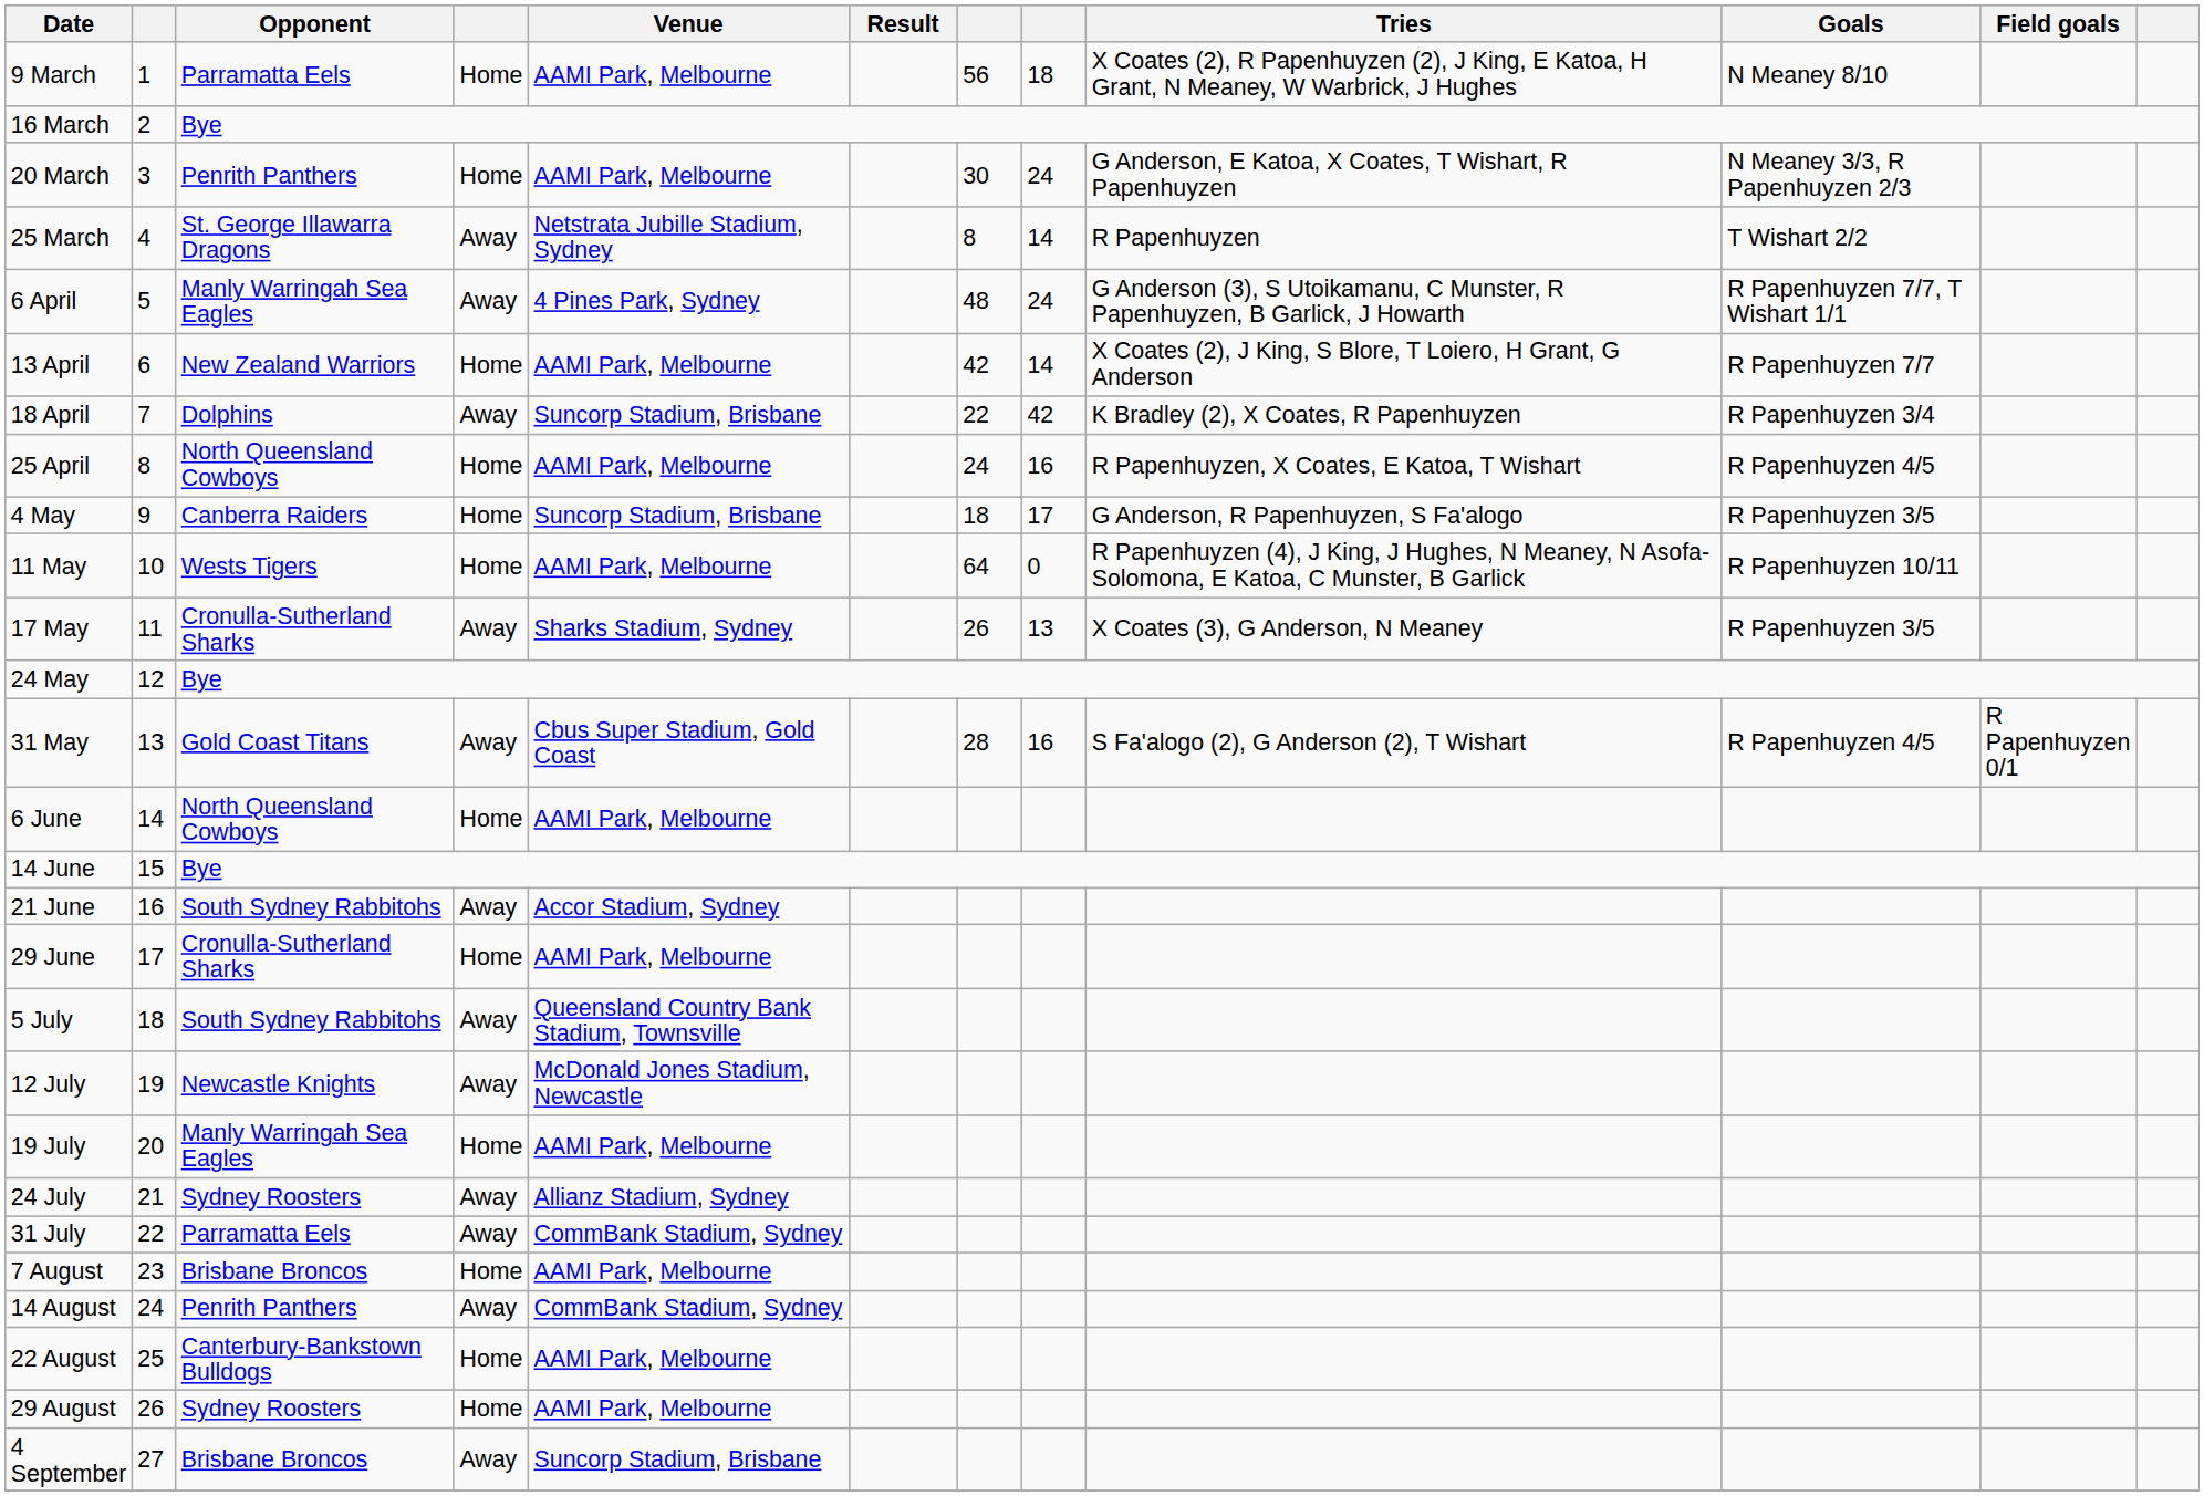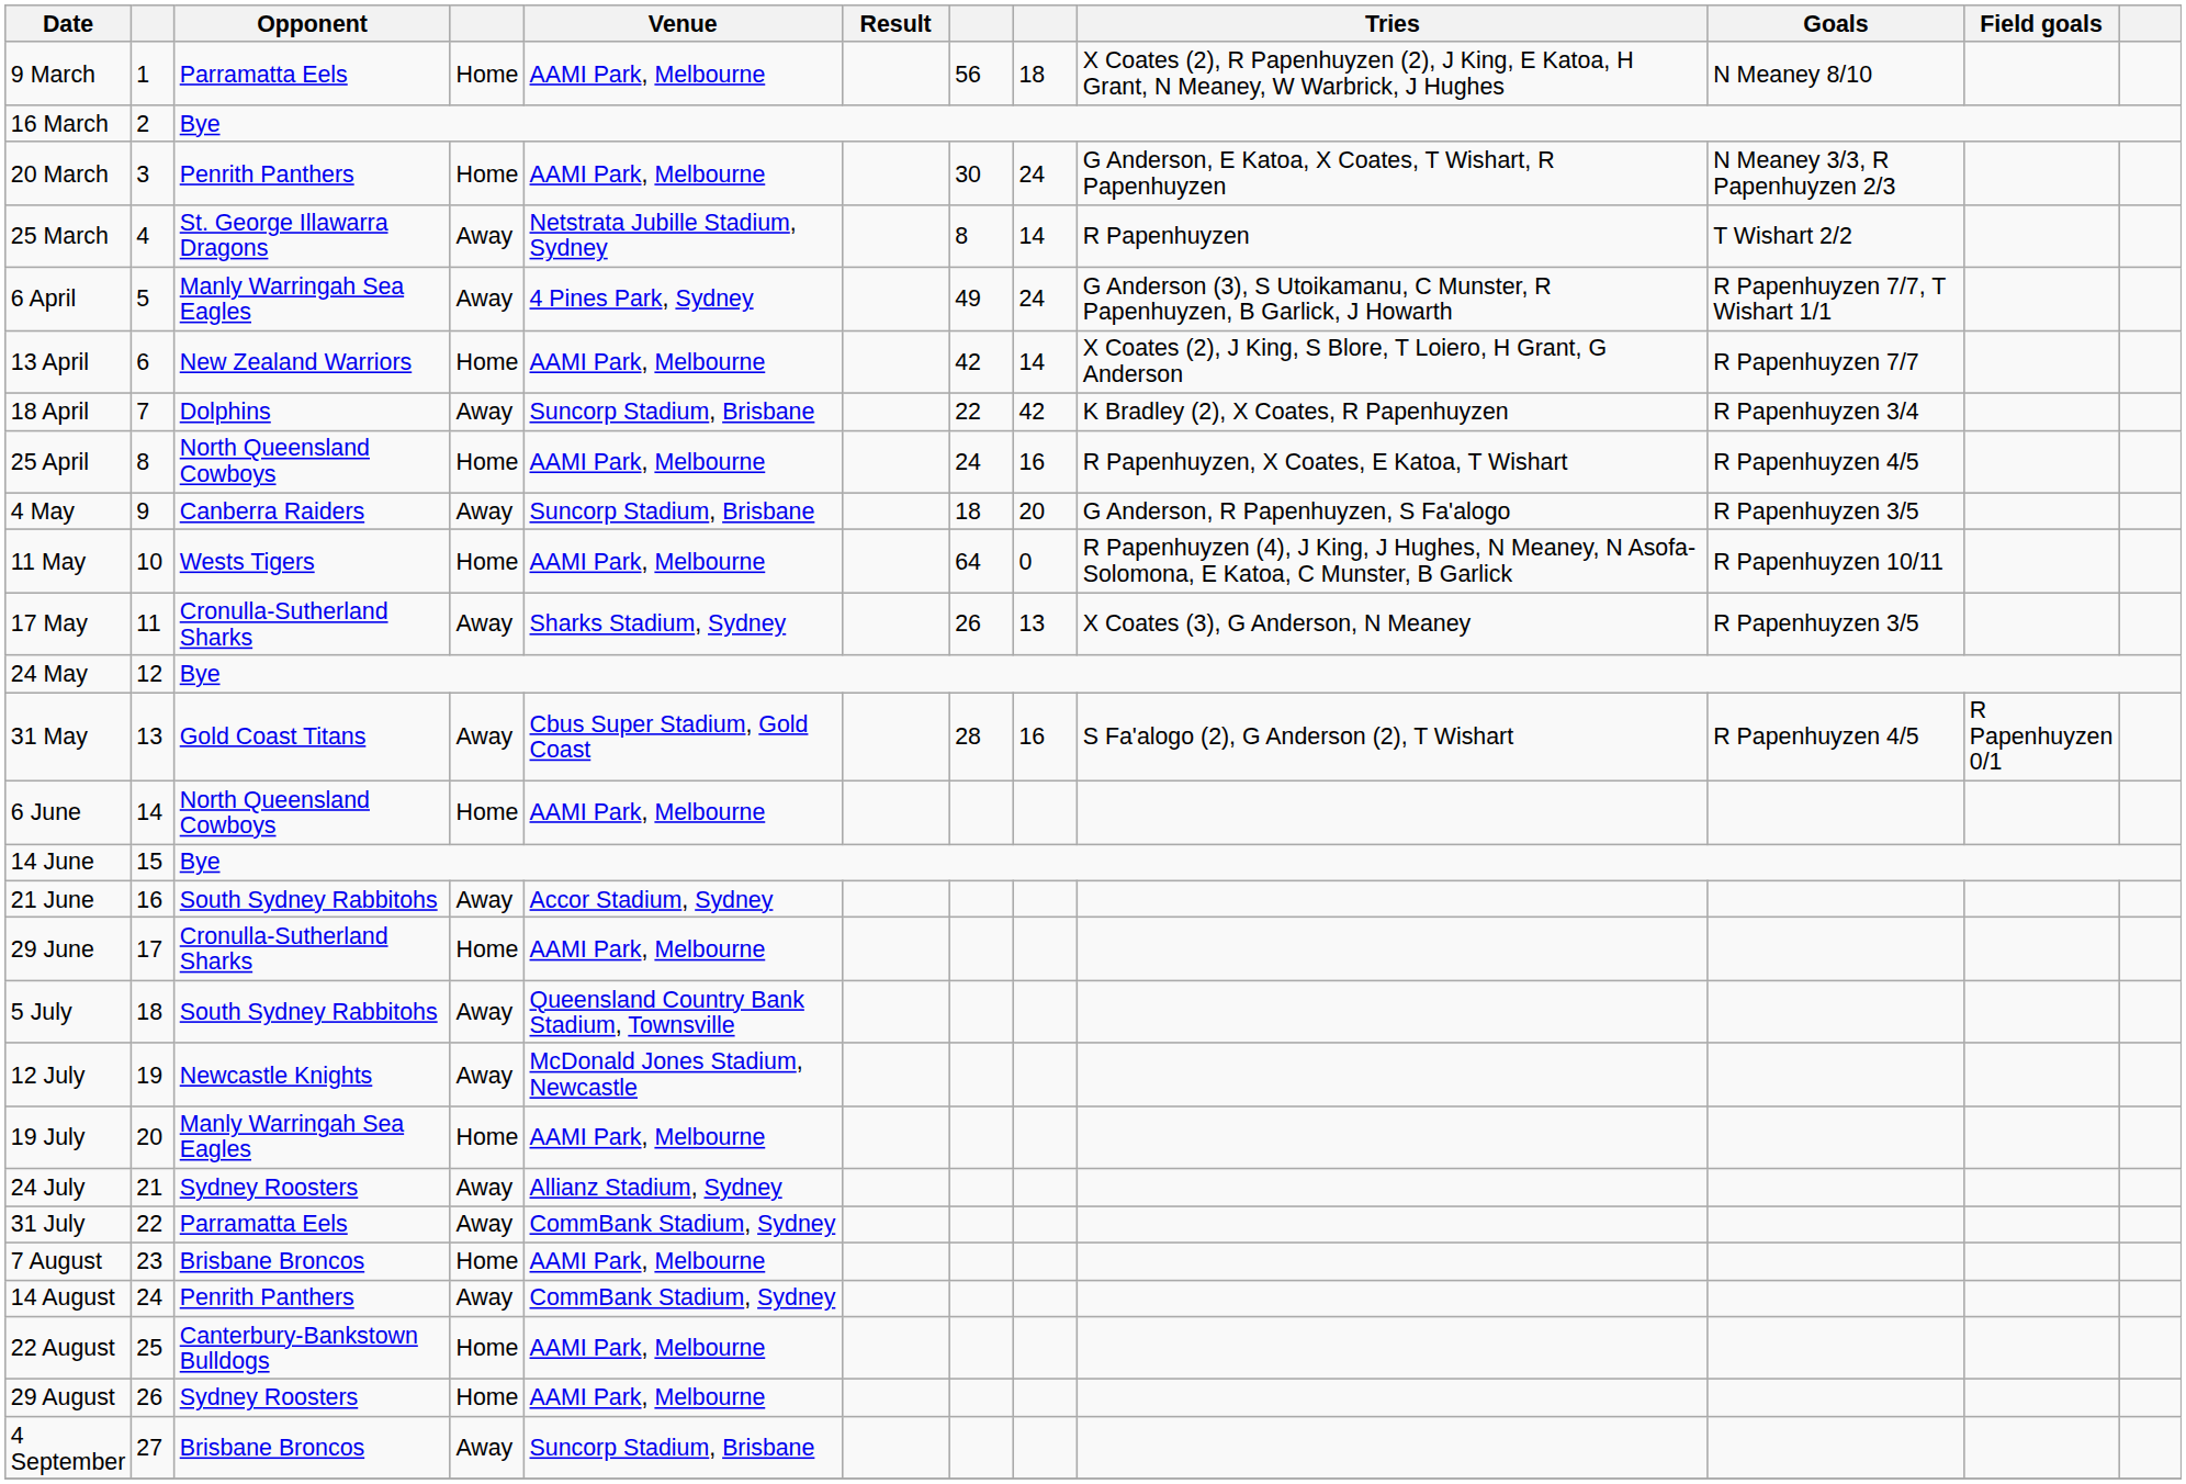 <table class="wikitable"  style="font-size:85%; width:100%;">
 <tr>
 <th width="5%">Date</th>
 <th width="2%"></th>
 <th width="13%">Opponent</th>
 <th width="2%"></th>
 <th width="15%">Venue</th>
 <th width="5%">Result</th>
 <th width="3%"></th>
 <th width="3%"></th>
 <th width="30%">Tries</th>
 <th width="12%">Goals</th>
 <th width="7%">Field goals</th>
 <th width="3%"></th>
 </tr>
 <tr>
 <td>9 March</td>
 <td>1</td>
 <td><a href='#'>Parramatta Eels</a></td>
 <td>Home</td>
 <td><a href='#'>AAMI Park</a>, <a href='#'>Melbourne</a></td>
 <td></td>
 <td>56</td>
 <td>18</td>
 <td>X Coates (2), R Papenhuyzen (2), J King, E Katoa, H Grant, N Meaney, W Warbrick, J Hughes</td>
 <td>N Meaney 8/10</td>
 <td></td>
 <td></td>
 </tr>
 <tr>
 <td>16 March</td>
 <td>2</td>
 <td colspan=10><a href='#'>Bye</a></td>
 </tr>
 <tr>
 <td>20 March</td>
 <td>3</td>
 <td><a href='#'>Penrith Panthers</a></td>
 <td>Home</td>
 <td><a href='#'>AAMI Park</a>, <a href='#'>Melbourne</a></td>
 <td></td>
 <td>30</td>
 <td>24</td>
 <td>G Anderson, E Katoa, X Coates, T Wishart, R Papenhuyzen</td>
 <td>N Meaney 3/3, R Papenhuyzen 2/3</td>
 <td></td>
 <td></td>
 </tr>
 <tr>
 <td>25 March</td>
 <td>4</td>
 <td><a href='#'>St. George Illawarra Dragons</a></td>
 <td>Away</td>
 <td><a href='#'>Netstrata Jubille Stadium</a>, <a href='#'>Sydney</a></td>
 <td></td>
 <td>8</td>
 <td>14</td>
 <td>R Papenhuyzen</td>
 <td>T Wishart 2/2</td>
 <td></td>
 <td></td>
 </tr>
 <tr>
 <td>6 April</td>
 <td>5</td>
 <td><a href='#'>Manly Warringah Sea Eagles</a></td>
 <td>Away</td>
 <td><a href='#'>4 Pines Park</a>, <a href='#'>Sydney</a></td>
 <td></td>
-<td>48</td>
+<td>49</td>
 <td>24</td>
 <td>G Anderson (3), S Utoikamanu, C Munster, R Papenhuyzen, B Garlick, J Howarth</td>
 <td>R Papenhuyzen 7/7, T Wishart 1/1</td>
 <td></td>
 <td></td>
 </tr>
 <tr>
 <td>13 April</td>
 <td>6</td>
 <td><a href='#'>New Zealand Warriors</a></td>
 <td>Home</td>
 <td><a href='#'>AAMI Park</a>, <a href='#'>Melbourne</a></td>
 <td></td>
 <td>42</td>
 <td>14</td>
 <td>X Coates (2), J King, S Blore, T Loiero, H Grant, G Anderson</td>
 <td>R Papenhuyzen 7/7</td>
 <td></td>
 <td></td>
 </tr>
 <tr>
 <td>18 April</td>
 <td>7</td>
 <td><a href='#'>Dolphins</a></td>
 <td>Away</td>
 <td><a href='#'>Suncorp Stadium</a>, <a href='#'>Brisbane</a></td>
 <td></td>
 <td>22</td>
 <td>42</td>
 <td>K Bradley (2), X Coates, R Papenhuyzen</td>
 <td>R Papenhuyzen 3/4</td>
 <td></td>
 <td></td>
 </tr>
 <tr>
 <td>25 April</td>
 <td>8</td>
 <td><a href='#'>North Queensland Cowboys</a></td>
 <td>Home</td>
 <td><a href='#'>AAMI Park</a>, <a href='#'>Melbourne</a></td>
 <td></td>
 <td>24</td>
 <td>16</td>
 <td>R Papenhuyzen, X Coates, E Katoa, T Wishart</td>
 <td>R Papenhuyzen 4/5</td>
 <td></td>
 <td></td>
 </tr>
 <tr>
 <td>4 May</td>
 <td>9</td>
 <td><a href='#'>Canberra Raiders</a></td>
-<td>Home</td>
+<td>Away</td>
 <td><a href='#'>Suncorp Stadium</a>, <a href='#'>Brisbane</a></td>
 <td><br></td>
 <td>18</td>
-<td>17</td>
+<td>20</td>
 <td>G Anderson, R Papenhuyzen, S Fa'alogo</td>
 <td>R Papenhuyzen 3/5</td>
 <td></td>
 <td></td>
 </tr>
 <tr>
 <td>11 May</td>
 <td>10</td>
 <td><a href='#'>Wests Tigers</a></td>
 <td>Home</td>
 <td><a href='#'>AAMI Park</a>, <a href='#'>Melbourne</a></td>
 <td></td>
 <td>64</td>
 <td>0</td>
 <td>R Papenhuyzen (4), J King, J Hughes, N Meaney, N Asofa-Solomona, E Katoa, C Munster, B Garlick</td>
 <td>R Papenhuyzen 10/11</td>
 <td></td>
 <td></td>
 </tr>
 <tr>
 <td>17 May</td>
 <td>11</td>
 <td><a href='#'>Cronulla-Sutherland Sharks</a></td>
 <td>Away</td>
 <td><a href='#'>Sharks Stadium</a>, <a href='#'>Sydney</a></td>
 <td></td>
 <td>26</td>
 <td>13</td>
 <td>X Coates (3), G Anderson, N Meaney</td>
 <td>R Papenhuyzen 3/5</td>
 <td></td>
 <td></td>
 </tr>
 <tr>
 <td>24 May</td>
 <td>12</td>
 <td colspan=10><a href='#'>Bye</a></td>
 </tr>
 <tr>
 <td>31 May</td>
 <td>13</td>
 <td><a href='#'>Gold Coast Titans</a></td>
 <td>Away</td>
 <td><a href='#'>Cbus Super Stadium</a>, <a href='#'>Gold Coast</a></td>
 <td></td>
 <td>28</td>
 <td>16</td>
 <td>S Fa'alogo (2), G Anderson (2), T Wishart</td>
 <td>R Papenhuyzen 4/5</td>
 <td>R Papenhuyzen 0/1</td>
 <td></td>
 </tr>
 <tr>
 <td>6 June</td>
 <td>14</td>
 <td><a href='#'>North Queensland Cowboys</a></td>
 <td>Home</td>
 <td><a href='#'>AAMI Park</a>, <a href='#'>Melbourne</a></td>
 <td></td>
 <td></td>
 <td></td>
 <td></td>
 <td></td>
 <td></td>
 <td></td>
 </tr>
 <tr>
 <td>14 June</td>
 <td>15</td>
 <td colspan=10><a href='#'>Bye</a></td>
 </tr>
 <tr>
 <td>21 June</td>
 <td>16</td>
 <td><a href='#'>South Sydney Rabbitohs</a></td>
 <td>Away</td>
 <td><a href='#'>Accor Stadium</a>, <a href='#'>Sydney</a></td>
 <td></td>
 <td></td>
 <td></td>
 <td></td>
 <td></td>
 <td></td>
 <td></td>
 </tr>
 <tr>
 <td>29 June</td>
 <td>17</td>
 <td><a href='#'>Cronulla-Sutherland Sharks</a></td>
 <td>Home</td>
 <td><a href='#'>AAMI Park</a>, <a href='#'>Melbourne</a></td>
 <td></td>
 <td></td>
 <td></td>
 <td></td>
 <td></td>
 <td></td>
 <td></td>
 </tr>
 <tr>
 <td>5 July</td>
 <td>18</td>
 <td><a href='#'>South Sydney Rabbitohs</a></td>
 <td>Away</td>
 <td><a href='#'>Queensland Country Bank Stadium</a>, <a href='#'>Townsville</a></td>
 <td></td>
 <td></td>
 <td></td>
 <td></td>
 <td></td>
 <td></td>
 <td></td>
 </tr>
 <tr>
 <td>12 July</td>
 <td>19</td>
 <td><a href='#'>Newcastle Knights</a></td>
 <td>Away</td>
 <td><a href='#'>McDonald Jones Stadium</a>, <a href='#'>Newcastle</a></td>
 <td></td>
 <td></td>
 <td></td>
 <td></td>
 <td></td>
 <td></td>
 <td></td>
 </tr>
 <tr>
 <td>19 July</td>
 <td>20</td>
 <td><a href='#'>Manly Warringah Sea Eagles</a></td>
 <td>Home</td>
 <td><a href='#'>AAMI Park</a>, <a href='#'>Melbourne</a></td>
 <td></td>
 <td></td>
 <td></td>
 <td></td>
 <td></td>
 <td></td>
 <td></td>
 </tr>
 <tr>
 <td>24 July</td>
 <td>21</td>
 <td><a href='#'>Sydney Roosters</a></td>
 <td>Away</td>
 <td><a href='#'>Allianz Stadium</a>, <a href='#'>Sydney</a></td>
 <td></td>
 <td></td>
 <td></td>
 <td></td>
 <td></td>
 <td></td>
 <td></td>
 </tr>
 <tr>
 <td>31 July</td>
 <td>22</td>
 <td><a href='#'>Parramatta Eels</a></td>
 <td>Away</td>
 <td><a href='#'>CommBank Stadium</a>, <a href='#'>Sydney</a></td>
 <td></td>
 <td></td>
 <td></td>
 <td></td>
 <td></td>
 <td></td>
 <td></td>
 </tr>
 <tr>
 <td>7 August</td>
 <td>23</td>
 <td><a href='#'>Brisbane Broncos</a></td>
 <td>Home</td>
 <td><a href='#'>AAMI Park</a>, <a href='#'>Melbourne</a></td>
 <td></td>
 <td></td>
 <td></td>
 <td></td>
 <td></td>
 <td></td>
 <td></td>
 </tr>
 <tr>
 <td>14 August</td>
 <td>24</td>
 <td><a href='#'>Penrith Panthers</a></td>
 <td>Away</td>
 <td><a href='#'>CommBank Stadium</a>, <a href='#'>Sydney</a></td>
 <td></td>
 <td></td>
 <td></td>
 <td></td>
 <td></td>
 <td></td>
 <td></td>
 </tr>
 <tr>
 <td>22 August</td>
 <td>25</td>
 <td><a href='#'>Canterbury-Bankstown Bulldogs</a></td>
 <td>Home</td>
 <td><a href='#'>AAMI Park</a>, <a href='#'>Melbourne</a></td>
 <td></td>
 <td></td>
 <td></td>
 <td></td>
 <td></td>
 <td></td>
 <td></td>
 </tr>
 <tr>
 <td>29 August</td>
 <td>26</td>
 <td><a href='#'>Sydney Roosters</a></td>
 <td>Home</td>
 <td><a href='#'>AAMI Park</a>, <a href='#'>Melbourne</a></td>
 <td></td>
 <td></td>
 <td></td>
 <td></td>
 <td></td>
 <td></td>
 <td></td>
 </tr>
 <tr>
 <td>4 September</td>
 <td>27</td>
 <td><a href='#'>Brisbane Broncos</a></td>
 <td>Away</td>
 <td><a href='#'>Suncorp Stadium</a>, <a href='#'>Brisbane</a></td>
 <td></td>
 <td></td>
 <td></td>
 <td></td>
 <td></td>
 <td></td>
 <td></td>
 </tr>
 <tr>
 </tr>
 </table>
